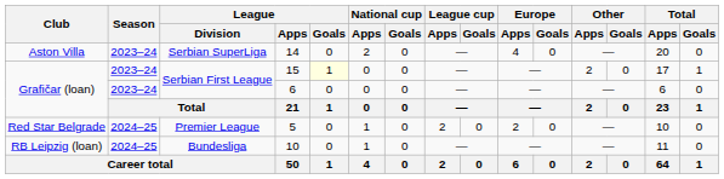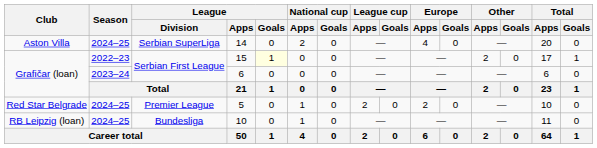 <table class="wikitable" style="text-align:center">
 <tr>
 <th rowspan="2">Club</th>
 <th rowspan="2">Season</th>
 <th colspan="3">League</th>
 <th colspan="2">National cup</th>
 <th colspan="2">League cup</th>
 <th colspan="2">Europe</th>
 <th colspan="2">Other</th>
 <th colspan="2">Total</th>
 </tr>
 <tr>
 <th>Division</th>
 <th>Apps</th>
 <th>Goals</th>
 <th>Apps</th>
 <th>Goals</th>
 <th>Apps</th>
 <th>Goals</th>
 <th>Apps</th>
 <th>Goals</th>
 <th>Apps</th>
 <th>Goals</th>
 <th>Apps</th>
 <th>Goals</th>
 </tr>
 <tr>
 <td><a href='#'>Aston Villa</a></td>
-<td><a href='#'>2023–24</a></td>
+<td><a href='#'>2024–25</a></td>
 <td><a href='#'>Serbian SuperLiga</a></td>
 <td>14</td>
 <td>0</td>
 <td>2</td>
 <td>0</td>
 <td colspan="2">—</td>
 <td>4</td>
 <td>0</td>
 <td colspan="2">—</td>
 <td>20</td>
 <td>0</td>
 </tr>
 <tr>
 <td rowspan="3"><a href='#'>Grafičar</a> (loan)</td>
-<td><a href='#'>2023–24</a></td>
+<td><a href='#'>2022–23</a></td>
 <td rowspan="2"><a href='#'>Serbian First League</a></td>
 <td>15</td>
 <td style="background: lightyellow;">1</td>
 <td>0</td>
 <td>0</td>
 <td colspan="2">—</td>
 <td colspan="2">—</td>
 <td>2</td>
 <td>0</td>
 <td>17</td>
 <td>1</td>
 </tr>
 <tr>
 <td><a href='#'>2023–24</a></td>
 <td>6</td>
 <td>0</td>
 <td>0</td>
 <td>0</td>
 <td colspan="2">—</td>
 <td colspan="2">—</td>
 <td colspan="2">—</td>
 <td>6</td>
 <td>0</td>
 </tr>
 <tr>
 <th colspan="2">Total</th>
 <th>21</th>
 <th>1</th>
 <th>0</th>
 <th>0</th>
 <th colspan="2">—</th>
 <th colspan="2">—</th>
 <th>2</th>
 <th>0</th>
 <th>23</th>
 <th>1</th>
 </tr>
 <tr>
 <td><a href='#'>Red Star Belgrade</a></td>
 <td><a href='#'>2024–25</a></td>
 <td><a href='#'>Premier League</a></td>
 <td>5</td>
 <td>0</td>
 <td>1</td>
 <td>0</td>
 <td>2</td>
 <td>0</td>
 <td>2</td>
 <td>0</td>
 <td colspan="2">—</td>
 <td>10</td>
 <td>0</td>
 </tr>
 <tr>
 <td><a href='#'>RB Leipzig</a> (loan)</td>
 <td><a href='#'>2024–25</a></td>
 <td><a href='#'>Bundesliga</a></td>
 <td>10</td>
 <td>0</td>
 <td>1</td>
 <td>0</td>
 <td colspan="2">—</td>
 <td colspan="2">—</td>
 <td colspan="2">—</td>
 <td>11</td>
 <td>0</td>
 </tr>
 <tr>
 <th colspan="3">Career total</th>
 <th>50</th>
 <th>1</th>
 <th>4</th>
 <th>0</th>
 <th>2</th>
 <th>0</th>
 <th>6</th>
 <th>0</th>
 <th>2</th>
 <th>0</th>
 <th>64</th>
 <th>1</th>
 </tr>
 </table>
